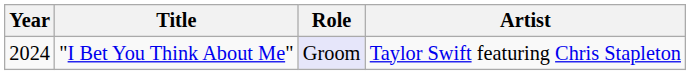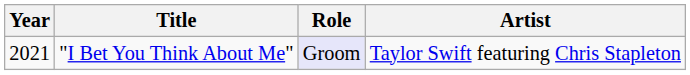 <table class="wikitable sortable">
 <tr>
 <th>Year</th>
 <th>Title</th>
 <th>Role</th>
 <th>Artist</th>
 </tr>
 <tr>
-<td>2024</td>
+<td>2021</td>
 <td>"<a href='#'>I Bet You Think About Me</a>"</td>
 <td style="background: lavender;">Groom</td>
 <td><a href='#'>Taylor Swift</a> featuring <a href='#'>Chris Stapleton</a></td>
 </tr>
 </table>
